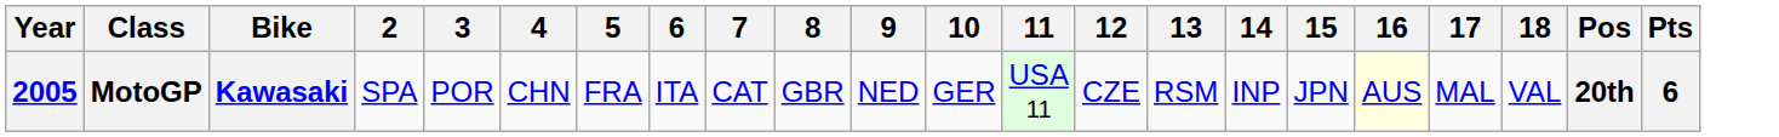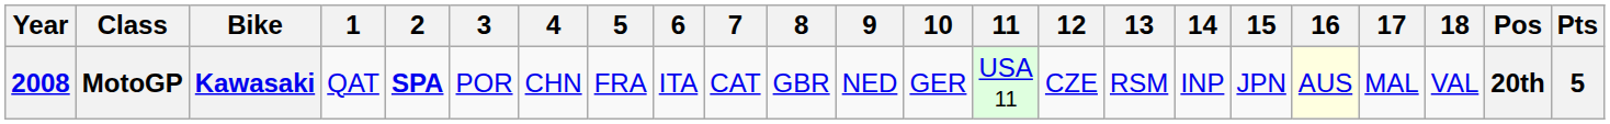 <table class="wikitable" style="text-align:center">
 <tr>
 <th>Year</th>
 <th>Class</th>
 <th>Bike</th>
+<th>1</th>
 <th>2</th>
 <th>3</th>
 <th>4</th>
 <th>5</th>
 <th>6</th>
 <th>7</th>
 <th>8</th>
 <th>9</th>
 <th>10</th>
 <th>11</th>
 <th>12</th>
 <th>13</th>
 <th>14</th>
 <th>15</th>
 <th>16</th>
 <th>17</th>
 <th>18</th>
 <th>Pos</th>
 <th>Pts</th>
 </tr>
 <tr>
-<th align="left"><a href='#'>2005</a></th>
+<th align="left"><a href='#'>2008</a></th>
 <th align="left">MotoGP</th>
 <th align="left"><a href='#'>Kawasaki</a></th>
-<td><a href='#'>SPA</a> <br><small></small></td>
+<td><a href='#'>QAT</a> <br><small></small></td>
+<td><strong><a href='#'>SPA</a> <br><small></small></strong></td>
 <td><a href='#'>POR</a> <br><small></small></td>
 <td><a href='#'>CHN</a> <br><small></small></td>
 <td><a href='#'>FRA</a> <br><small></small></td>
 <td><a href='#'>ITA</a> <br><small></small></td>
 <td><a href='#'>CAT</a> <br><small></small></td>
 <td><a href='#'>GBR</a> <br><small></small></td>
 <td><a href='#'>NED</a> <br><small></small></td>
 <td><a href='#'>GER</a> <br><small></small></td>
 <td style="background:#DFFFDF;"><a href='#'>USA</a> <br><small>11</small></td>
 <td><a href='#'>CZE</a> <br><small></small></td>
 <td><a href='#'>RSM</a> <br><small></small></td>
 <td><a href='#'>INP</a> <br><small></small></td>
 <td><a href='#'>JPN</a> <br><small></small></td>
 <td style="background: lightyellow;"><a href='#'>AUS</a> <br><small></small></td>
 <td><a href='#'>MAL</a> <br><small></small></td>
 <td><a href='#'>VAL</a> <br><small></small></td>
 <th>20th</th>
-<th>6</th>
+<th>5</th>
 </tr>
 </table>
